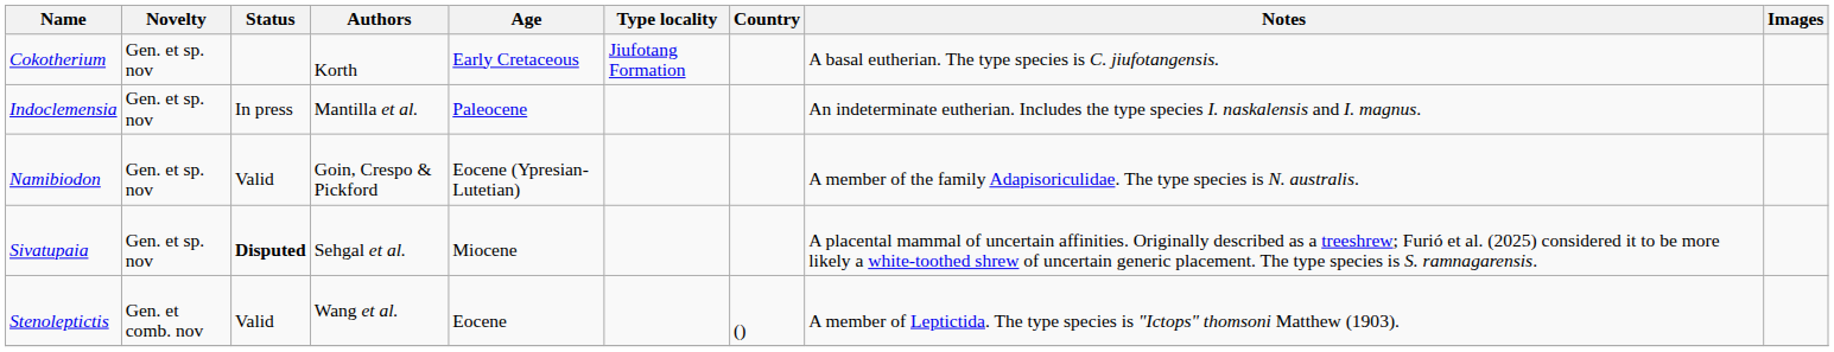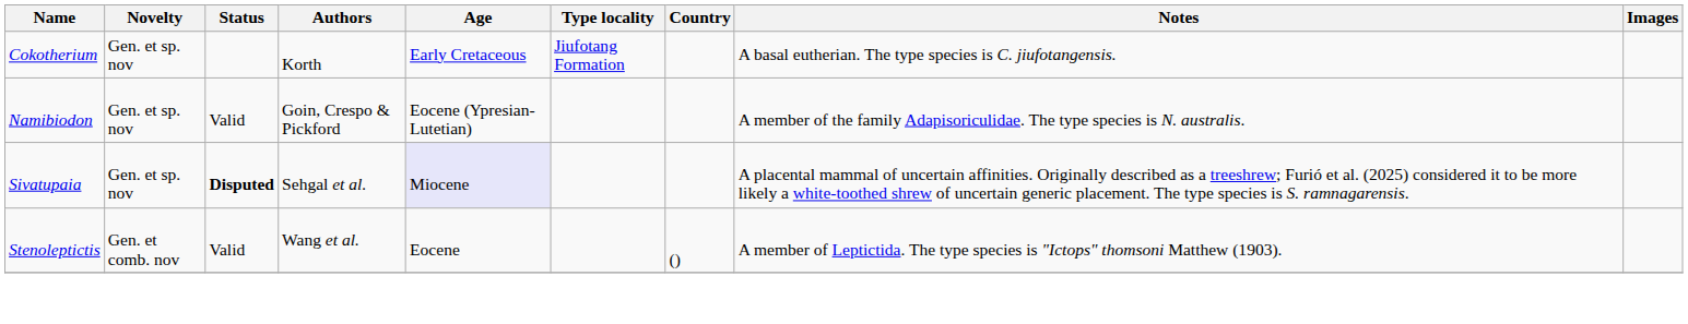 <table class="wikitable sortable" align="center" width="100%">
 <tr>
 <th>Name</th>
 <th>Novelty</th>
 <th>Status</th>
 <th>Authors</th>
 <th>Age</th>
 <th>Type locality</th>
 <th>Country</th>
 <th>Notes</th>
 <th>Images</th>
 </tr>
 <tr>
 <td><em><a href='#'>Cokotherium</a></em></td>
 <td>Gen. et sp. nov</td>
 <td></td>
 <td><br>Korth</td>
 <td><a href='#'>Early Cretaceous</a></td>
 <td><a href='#'>Jiufotang Formation</a></td>
 <td></td>
 <td>A basal eutherian. The type species is <em>C. jiufotangensis.</em></td>
 <td></td>
 </tr>
 <tr>
-<td><em><a href='#'>Indoclemensia</a></em></td>
-<td>Gen. et sp. nov</td>
-<td>In press</td>
-<td>Mantilla <em>et al.</em></td>
-<td><a href='#'>Paleocene</a></td>
-<td></td>
-<td></td>
-<td>An indeterminate eutherian. Includes the type species <em>I. naskalensis</em> and <em>I. magnus</em>.</td>
-<td></td>
-</tr>
-<tr>
 <td><br><em><a href='#'>Namibiodon</a></em></td>
 <td><br>Gen. et sp. nov</td>
 <td><br>Valid</td>
 <td><br>Goin, Crespo & Pickford</td>
 <td><br>Eocene (Ypresian-Lutetian)</td>
 <td></td>
 <td><br></td>
 <td><br>A member of the family <a href='#'>Adapisoriculidae</a>. The type species is <em>N. australis</em>.</td>
 <td></td>
 </tr>
 <tr>
 <td><br><em><a href='#'>Sivatupaia</a></em></td>
 <td><br>Gen. et sp. nov</td>
 <td><strong><br>Disputed</strong></td>
 <td><br>Sehgal <em>et al.</em></td>
-<td><br>Miocene</td>
+<td style="background: lavender;"><br>Miocene</td>
 <td></td>
 <td><br></td>
 <td><br>A placental mammal of uncertain affinities. Originally described as a <a href='#'>treeshrew</a>; Furió et al. (2025) considered it to be more likely a <a href='#'>white-toothed shrew</a> of uncertain generic placement. The type species is <em>S. ramnagarensis</em>.</td>
 <td></td>
 </tr>
 <tr>
 <td><br><em><a href='#'>Stenoleptictis</a></em></td>
 <td><br>Gen. et comb. nov</td>
 <td><br>Valid</td>
 <td>Wang <em>et al.</em></td>
 <td><br>Eocene</td>
 <td></td>
 <td><br><br>()</td>
 <td><br>A member of <a href='#'>Leptictida</a>. The type species is <em>"Ictops" thomsoni</em> Matthew (1903).</td>
 <td></td>
 </tr>
 <tr>
 </tr>
 </table>
